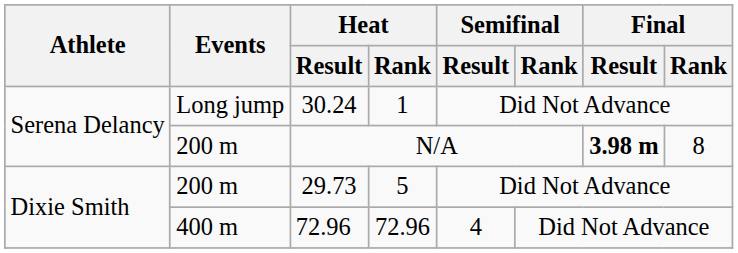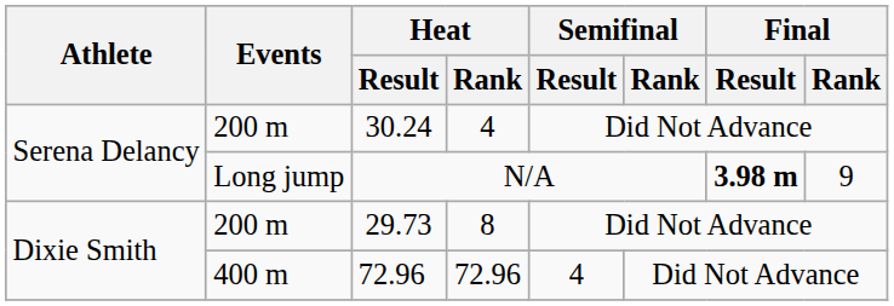 <table class=wikitable style="font-size:90%">
 <tr>
 <th rowspan="2">Athlete</th>
 <th rowspan="2">Events</th>
 <th colspan="2">Heat</th>
 <th colspan="2">Semifinal</th>
 <th colspan="2">Final</th>
 </tr>
 <tr>
 <th>Result</th>
 <th>Rank</th>
 <th>Result</th>
 <th>Rank</th>
 <th>Result</th>
 <th>Rank</th>
 </tr>
 <tr>
 <td rowspan=2>Serena Delancy</td>
-<td>Long jump</td>
+<td>200 m</td>
 <td align=center>30.24</td>
-<td align=center>1</td>
+<td align=center>4</td>
 <td align=center colspan=4>Did Not Advance</td>
 </tr>
 <tr>
-<td>200 m</td>
+<td>Long jump</td>
 <td align=center colspan=4>N/A</td>
 <td align=center><strong>3.98 m</strong></td>
-<td align=center>8</td>
+<td align=center>9</td>
 </tr>
 <tr>
 <td rowspan=2>Dixie Smith</td>
 <td>200 m</td>
 <td align=center>29.73</td>
-<td align=center>5</td>
+<td align=center>8</td>
 <td align=center colspan=4>Did Not Advance</td>
 </tr>
 <tr>
 <td>400 m</td>
 <td>72.96</td>
 <td align=center>72.96</td>
 <td align=center>4</td>
 <td align=center colspan=4>Did Not Advance</td>
 </tr>
 </table>
